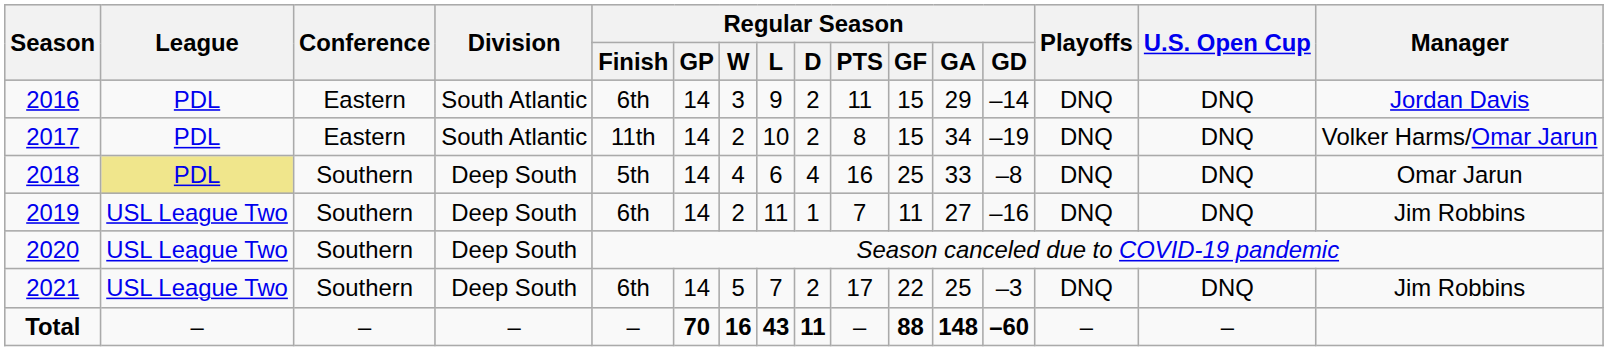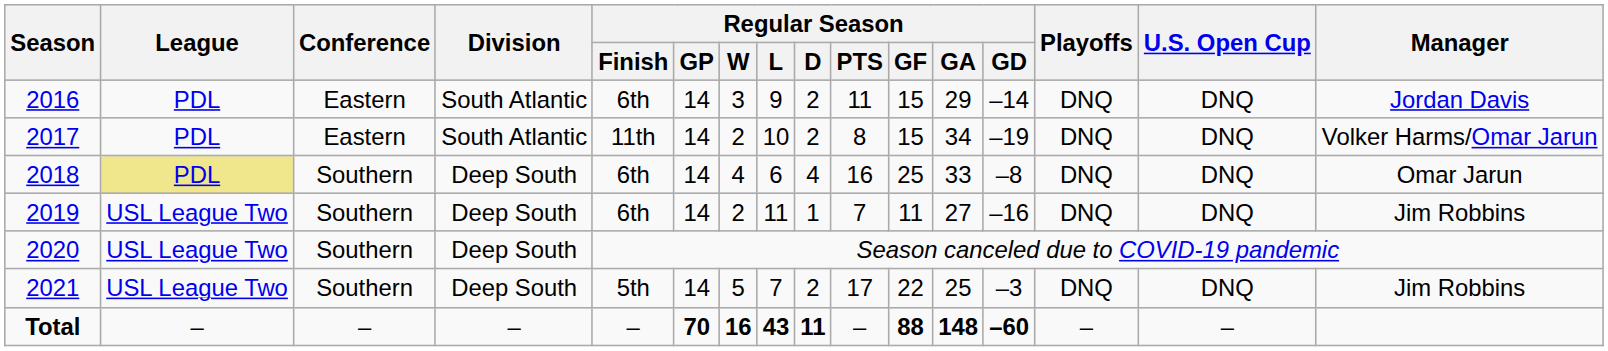 <table class="wikitable" style="text-align:center; font-size:95%">
 <tr>
 <th rowspan="2">Season</th>
 <th rowspan="2">League</th>
 <th rowspan="2">Conference</th>
 <th rowspan="2">Division</th>
 <th colspan="9">Regular Season</th>
 <th rowspan="2">Playoffs</th>
 <th rowspan="2"><a href='#'>U.S. Open Cup</a></th>
 <th rowspan="2">Manager</th>
 </tr>
 <tr>
 <th>Finish</th>
 <th>GP</th>
 <th>W</th>
 <th>L</th>
 <th>D</th>
 <th>PTS</th>
 <th>GF</th>
 <th>GA</th>
 <th>GD</th>
 </tr>
 <tr>
 <td><a href='#'>2016</a></td>
 <td><a href='#'>PDL</a></td>
 <td>Eastern</td>
 <td>South Atlantic</td>
 <td>6th</td>
 <td>14</td>
 <td>3</td>
 <td>9</td>
 <td>2</td>
 <td>11</td>
 <td>15</td>
 <td>29</td>
 <td>–14</td>
 <td>DNQ</td>
 <td>DNQ</td>
 <td><a href='#'>Jordan Davis</a></td>
 </tr>
 <tr>
 <td><a href='#'>2017</a></td>
 <td><a href='#'>PDL</a></td>
 <td>Eastern</td>
 <td>South Atlantic</td>
 <td>11th</td>
 <td>14</td>
 <td>2</td>
 <td>10</td>
 <td>2</td>
 <td>8</td>
 <td>15</td>
 <td>34</td>
 <td>–19</td>
 <td>DNQ</td>
 <td>DNQ</td>
 <td>Volker Harms/<a href='#'>Omar Jarun</a></td>
 </tr>
 <tr>
 <td><a href='#'>2018</a></td>
 <td style="background: khaki;"><a href='#'>PDL</a></td>
 <td>Southern</td>
 <td>Deep South</td>
-<td>5th</td>
+<td>6th</td>
 <td>14</td>
 <td>4</td>
 <td>6</td>
 <td>4</td>
 <td>16</td>
 <td>25</td>
 <td>33</td>
 <td>–8</td>
 <td>DNQ</td>
 <td>DNQ</td>
 <td>Omar Jarun</td>
 </tr>
 <tr>
 <td><a href='#'>2019</a></td>
 <td><a href='#'>USL League Two</a></td>
 <td>Southern</td>
 <td>Deep South</td>
 <td>6th</td>
 <td>14</td>
 <td>2</td>
 <td>11</td>
 <td>1</td>
 <td>7</td>
 <td>11</td>
 <td>27</td>
 <td>–16</td>
 <td>DNQ</td>
 <td>DNQ</td>
 <td>Jim Robbins</td>
 </tr>
 <tr>
 <td><a href='#'>2020</a></td>
 <td><a href='#'>USL League Two</a></td>
 <td>Southern</td>
 <td>Deep South</td>
 <td colspan=12><em>Season canceled due to <a href='#'>COVID-19 pandemic</a></em></td>
 </tr>
 <tr>
 <td><a href='#'>2021</a></td>
 <td><a href='#'>USL League Two</a></td>
 <td>Southern</td>
 <td>Deep South</td>
-<td>6th</td>
+<td>5th</td>
 <td>14</td>
 <td>5</td>
 <td>7</td>
 <td>2</td>
 <td>17</td>
 <td>22</td>
 <td>25</td>
 <td>–3</td>
 <td>DNQ</td>
 <td>DNQ</td>
 <td>Jim Robbins</td>
 </tr>
 <tr>
 <td><strong>Total</strong></td>
 <td>–</td>
 <td>–</td>
 <td>–</td>
 <td>–</td>
 <td><strong>70</strong></td>
 <td><strong>16</strong></td>
 <td><strong>43</strong></td>
 <td><strong>11</strong></td>
 <td>–</td>
 <td><strong>88</strong></td>
 <td><strong>148</strong></td>
 <td><strong>–60</strong></td>
 <td>–</td>
 <td>–</td>
 </tr>
 </table>
